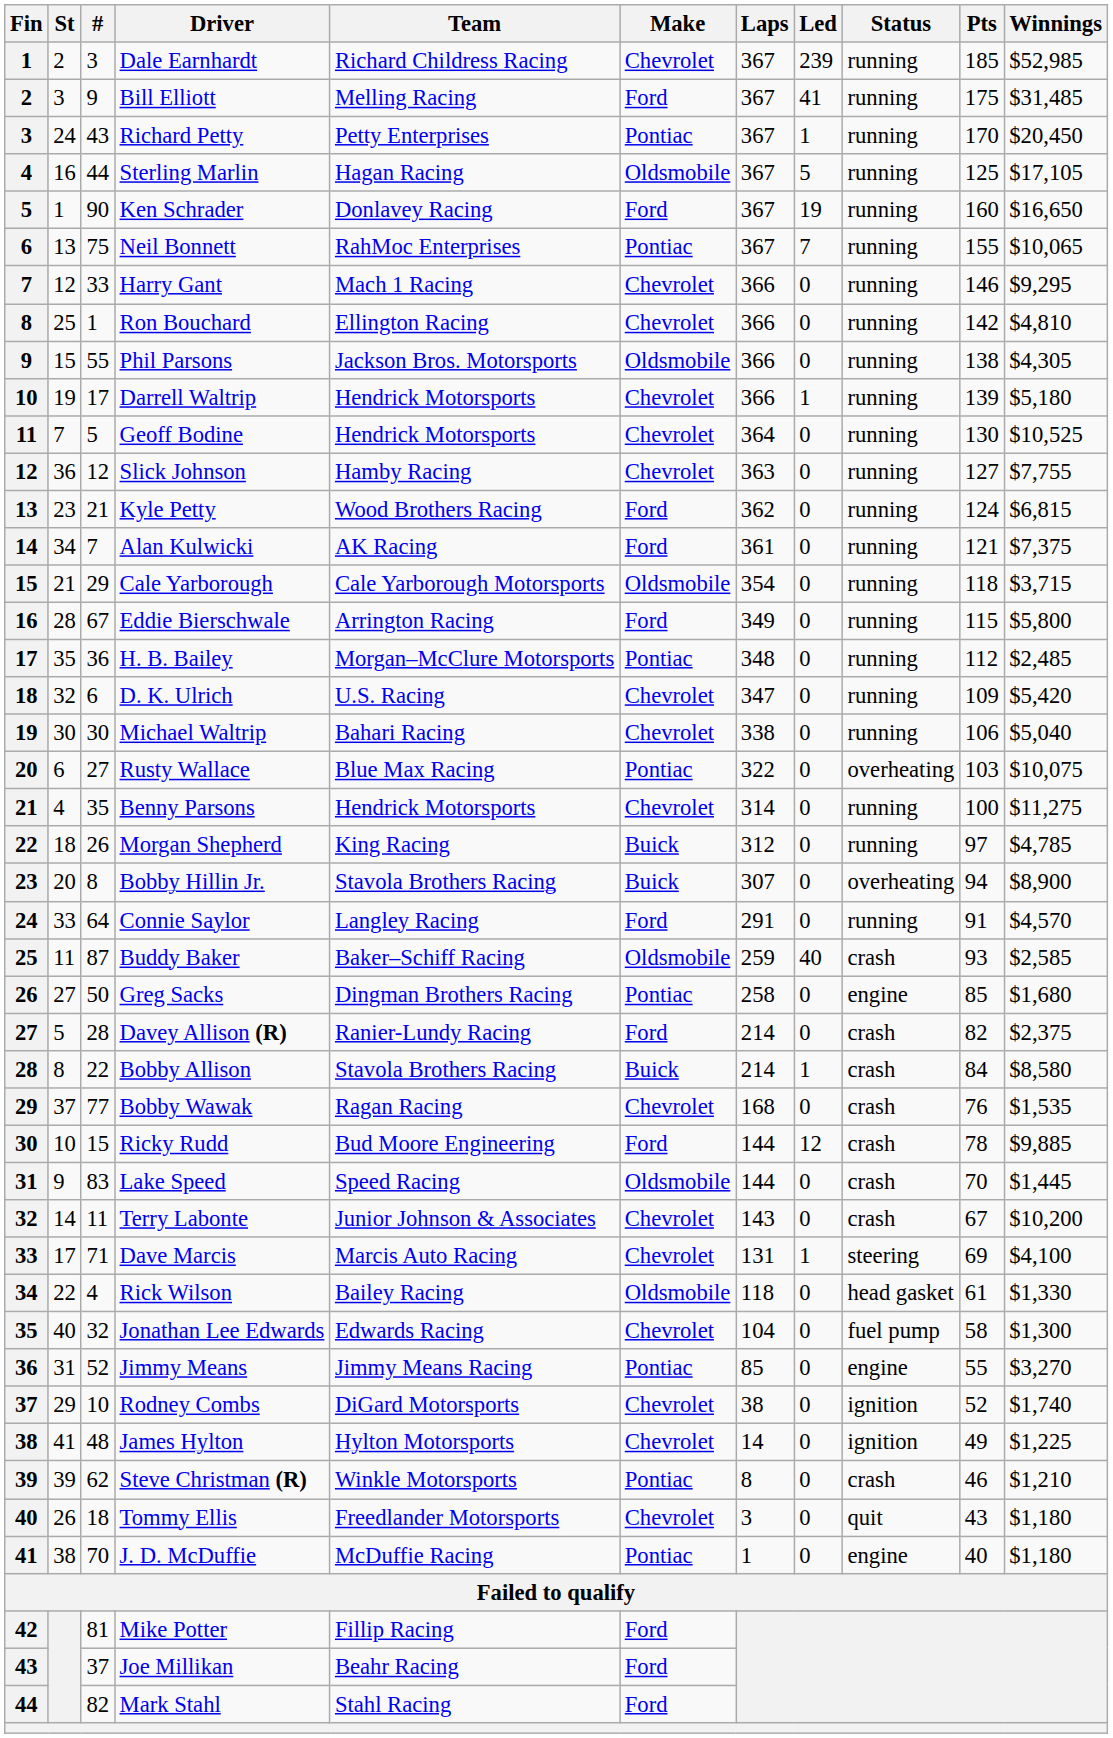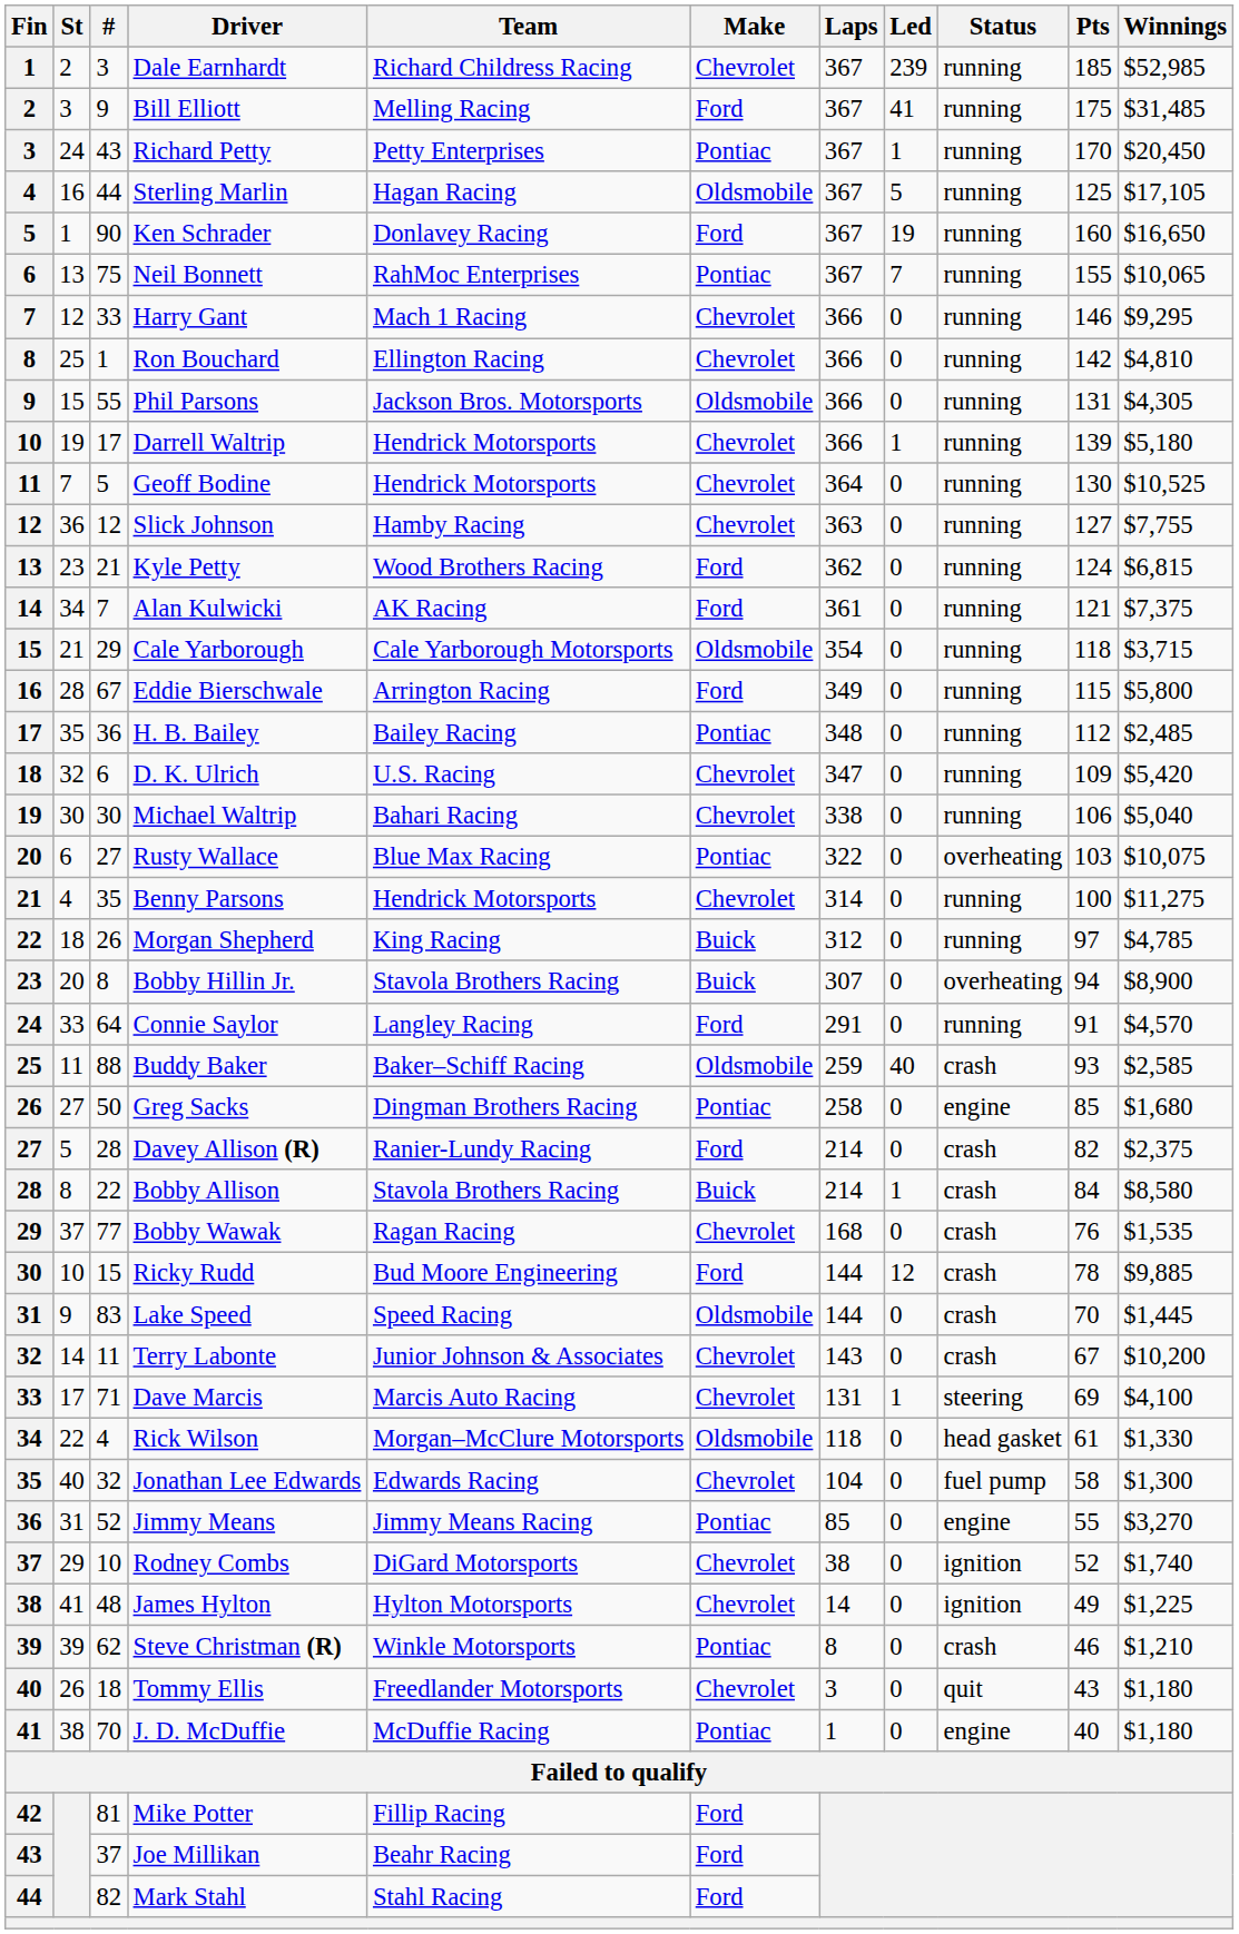 <table class="wikitable" style="font-size:95%">
 <tr>
 <th>Fin</th>
 <th>St</th>
 <th>#</th>
 <th>Driver</th>
 <th>Team</th>
 <th>Make</th>
 <th>Laps</th>
 <th>Led</th>
 <th>Status</th>
 <th>Pts</th>
 <th>Winnings</th>
 </tr>
 <tr>
 <th>1</th>
 <td>2</td>
 <td>3</td>
 <td><a href='#'>Dale Earnhardt</a></td>
 <td><a href='#'>Richard Childress Racing</a></td>
 <td><a href='#'>Chevrolet</a></td>
 <td>367</td>
 <td>239</td>
 <td>running</td>
 <td>185</td>
 <td>$52,985</td>
 </tr>
 <tr>
 <th>2</th>
 <td>3</td>
 <td>9</td>
 <td><a href='#'>Bill Elliott</a></td>
 <td><a href='#'>Melling Racing</a></td>
 <td><a href='#'>Ford</a></td>
 <td>367</td>
 <td>41</td>
 <td>running</td>
 <td>175</td>
 <td>$31,485</td>
 </tr>
 <tr>
 <th>3</th>
 <td>24</td>
 <td>43</td>
 <td><a href='#'>Richard Petty</a></td>
 <td><a href='#'>Petty Enterprises</a></td>
 <td><a href='#'>Pontiac</a></td>
 <td>367</td>
 <td>1</td>
 <td>running</td>
 <td>170</td>
 <td>$20,450</td>
 </tr>
 <tr>
 <th>4</th>
 <td>16</td>
 <td>44</td>
 <td><a href='#'>Sterling Marlin</a></td>
 <td><a href='#'>Hagan Racing</a></td>
 <td><a href='#'>Oldsmobile</a></td>
 <td>367</td>
 <td>5</td>
 <td>running</td>
 <td>125</td>
 <td>$17,105</td>
 </tr>
 <tr>
 <th>5</th>
 <td>1</td>
 <td>90</td>
 <td><a href='#'>Ken Schrader</a></td>
 <td><a href='#'>Donlavey Racing</a></td>
 <td><a href='#'>Ford</a></td>
 <td>367</td>
 <td>19</td>
 <td>running</td>
 <td>160</td>
 <td>$16,650</td>
 </tr>
 <tr>
 <th>6</th>
 <td>13</td>
 <td>75</td>
 <td><a href='#'>Neil Bonnett</a></td>
 <td><a href='#'>RahMoc Enterprises</a></td>
 <td><a href='#'>Pontiac</a></td>
 <td>367</td>
 <td>7</td>
 <td>running</td>
 <td>155</td>
 <td>$10,065</td>
 </tr>
 <tr>
 <th>7</th>
 <td>12</td>
 <td>33</td>
 <td><a href='#'>Harry Gant</a></td>
 <td><a href='#'>Mach 1 Racing</a></td>
 <td><a href='#'>Chevrolet</a></td>
 <td>366</td>
 <td>0</td>
 <td>running</td>
 <td>146</td>
 <td>$9,295</td>
 </tr>
 <tr>
 <th>8</th>
 <td>25</td>
 <td>1</td>
 <td><a href='#'>Ron Bouchard</a></td>
 <td><a href='#'>Ellington Racing</a></td>
 <td><a href='#'>Chevrolet</a></td>
 <td>366</td>
 <td>0</td>
 <td>running</td>
 <td>142</td>
 <td>$4,810</td>
 </tr>
 <tr>
 <th>9</th>
 <td>15</td>
 <td>55</td>
 <td><a href='#'>Phil Parsons</a></td>
 <td><a href='#'>Jackson Bros. Motorsports</a></td>
 <td><a href='#'>Oldsmobile</a></td>
 <td>366</td>
 <td>0</td>
 <td>running</td>
-<td>138</td>
+<td>131</td>
 <td>$4,305</td>
 </tr>
 <tr>
 <th>10</th>
 <td>19</td>
 <td>17</td>
 <td><a href='#'>Darrell Waltrip</a></td>
 <td><a href='#'>Hendrick Motorsports</a></td>
 <td><a href='#'>Chevrolet</a></td>
 <td>366</td>
 <td>1</td>
 <td>running</td>
 <td>139</td>
 <td>$5,180</td>
 </tr>
 <tr>
 <th>11</th>
 <td>7</td>
 <td>5</td>
 <td><a href='#'>Geoff Bodine</a></td>
 <td><a href='#'>Hendrick Motorsports</a></td>
 <td><a href='#'>Chevrolet</a></td>
 <td>364</td>
 <td>0</td>
 <td>running</td>
 <td>130</td>
 <td>$10,525</td>
 </tr>
 <tr>
 <th>12</th>
 <td>36</td>
 <td>12</td>
 <td><a href='#'>Slick Johnson</a></td>
 <td><a href='#'>Hamby Racing</a></td>
 <td><a href='#'>Chevrolet</a></td>
 <td>363</td>
 <td>0</td>
 <td>running</td>
 <td>127</td>
 <td>$7,755</td>
 </tr>
 <tr>
 <th>13</th>
 <td>23</td>
 <td>21</td>
 <td><a href='#'>Kyle Petty</a></td>
 <td><a href='#'>Wood Brothers Racing</a></td>
 <td><a href='#'>Ford</a></td>
 <td>362</td>
 <td>0</td>
 <td>running</td>
 <td>124</td>
 <td>$6,815</td>
 </tr>
 <tr>
 <th>14</th>
 <td>34</td>
 <td>7</td>
 <td><a href='#'>Alan Kulwicki</a></td>
 <td><a href='#'>AK Racing</a></td>
 <td><a href='#'>Ford</a></td>
 <td>361</td>
 <td>0</td>
 <td>running</td>
 <td>121</td>
 <td>$7,375</td>
 </tr>
 <tr>
 <th>15</th>
 <td>21</td>
 <td>29</td>
 <td><a href='#'>Cale Yarborough</a></td>
 <td><a href='#'>Cale Yarborough Motorsports</a></td>
 <td><a href='#'>Oldsmobile</a></td>
 <td>354</td>
 <td>0</td>
 <td>running</td>
 <td>118</td>
 <td>$3,715</td>
 </tr>
 <tr>
 <th>16</th>
 <td>28</td>
 <td>67</td>
 <td><a href='#'>Eddie Bierschwale</a></td>
 <td><a href='#'>Arrington Racing</a></td>
 <td><a href='#'>Ford</a></td>
 <td>349</td>
 <td>0</td>
 <td>running</td>
 <td>115</td>
 <td>$5,800</td>
 </tr>
 <tr>
 <th>17</th>
 <td>35</td>
 <td>36</td>
 <td><a href='#'>H. B. Bailey</a></td>
-<td><a href='#'>Morgan–McClure Motorsports</a></td>
+<td><a href='#'>Bailey Racing</a></td>
 <td><a href='#'>Pontiac</a></td>
 <td>348</td>
 <td>0</td>
 <td>running</td>
 <td>112</td>
 <td>$2,485</td>
 </tr>
 <tr>
 <th>18</th>
 <td>32</td>
 <td>6</td>
 <td><a href='#'>D. K. Ulrich</a></td>
 <td><a href='#'>U.S. Racing</a></td>
 <td><a href='#'>Chevrolet</a></td>
 <td>347</td>
 <td>0</td>
 <td>running</td>
 <td>109</td>
 <td>$5,420</td>
 </tr>
 <tr>
 <th>19</th>
 <td>30</td>
 <td>30</td>
 <td><a href='#'>Michael Waltrip</a></td>
 <td><a href='#'>Bahari Racing</a></td>
 <td><a href='#'>Chevrolet</a></td>
 <td>338</td>
 <td>0</td>
 <td>running</td>
 <td>106</td>
 <td>$5,040</td>
 </tr>
 <tr>
 <th>20</th>
 <td>6</td>
 <td>27</td>
 <td><a href='#'>Rusty Wallace</a></td>
 <td><a href='#'>Blue Max Racing</a></td>
 <td><a href='#'>Pontiac</a></td>
 <td>322</td>
 <td>0</td>
 <td>overheating</td>
 <td>103</td>
 <td>$10,075</td>
 </tr>
 <tr>
 <th>21</th>
 <td>4</td>
 <td>35</td>
 <td><a href='#'>Benny Parsons</a></td>
 <td><a href='#'>Hendrick Motorsports</a></td>
 <td><a href='#'>Chevrolet</a></td>
 <td>314</td>
 <td>0</td>
 <td>running</td>
 <td>100</td>
 <td>$11,275</td>
 </tr>
 <tr>
 <th>22</th>
 <td>18</td>
 <td>26</td>
 <td><a href='#'>Morgan Shepherd</a></td>
 <td><a href='#'>King Racing</a></td>
 <td><a href='#'>Buick</a></td>
 <td>312</td>
 <td>0</td>
 <td>running</td>
 <td>97</td>
 <td>$4,785</td>
 </tr>
 <tr>
 <th>23</th>
 <td>20</td>
 <td>8</td>
 <td><a href='#'>Bobby Hillin Jr.</a></td>
 <td><a href='#'>Stavola Brothers Racing</a></td>
 <td><a href='#'>Buick</a></td>
 <td>307</td>
 <td>0</td>
 <td>overheating</td>
 <td>94</td>
 <td>$8,900</td>
 </tr>
 <tr>
 <th>24</th>
 <td>33</td>
 <td>64</td>
 <td><a href='#'>Connie Saylor</a></td>
 <td><a href='#'>Langley Racing</a></td>
 <td><a href='#'>Ford</a></td>
 <td>291</td>
 <td>0</td>
 <td>running</td>
 <td>91</td>
 <td>$4,570</td>
 </tr>
 <tr>
 <th>25</th>
 <td>11</td>
-<td>87</td>
+<td>88</td>
 <td><a href='#'>Buddy Baker</a></td>
 <td><a href='#'>Baker–Schiff Racing</a></td>
 <td><a href='#'>Oldsmobile</a></td>
 <td>259</td>
 <td>40</td>
 <td>crash</td>
 <td>93</td>
 <td>$2,585</td>
 </tr>
 <tr>
 <th>26</th>
 <td>27</td>
 <td>50</td>
 <td><a href='#'>Greg Sacks</a></td>
 <td><a href='#'>Dingman Brothers Racing</a></td>
 <td><a href='#'>Pontiac</a></td>
 <td>258</td>
 <td>0</td>
 <td>engine</td>
 <td>85</td>
 <td>$1,680</td>
 </tr>
 <tr>
 <th>27</th>
 <td>5</td>
 <td>28</td>
 <td><a href='#'>Davey Allison</a> <strong>(R)</strong></td>
 <td><a href='#'>Ranier-Lundy Racing</a></td>
 <td><a href='#'>Ford</a></td>
 <td>214</td>
 <td>0</td>
 <td>crash</td>
 <td>82</td>
 <td>$2,375</td>
 </tr>
 <tr>
 <th>28</th>
 <td>8</td>
 <td>22</td>
 <td><a href='#'>Bobby Allison</a></td>
 <td><a href='#'>Stavola Brothers Racing</a></td>
 <td><a href='#'>Buick</a></td>
 <td>214</td>
 <td>1</td>
 <td>crash</td>
 <td>84</td>
 <td>$8,580</td>
 </tr>
 <tr>
 <th>29</th>
 <td>37</td>
 <td>77</td>
 <td><a href='#'>Bobby Wawak</a></td>
 <td><a href='#'>Ragan Racing</a></td>
 <td><a href='#'>Chevrolet</a></td>
 <td>168</td>
 <td>0</td>
 <td>crash</td>
 <td>76</td>
 <td>$1,535</td>
 </tr>
 <tr>
 <th>30</th>
 <td>10</td>
 <td>15</td>
 <td><a href='#'>Ricky Rudd</a></td>
 <td><a href='#'>Bud Moore Engineering</a></td>
 <td><a href='#'>Ford</a></td>
 <td>144</td>
 <td>12</td>
 <td>crash</td>
 <td>78</td>
 <td>$9,885</td>
 </tr>
 <tr>
 <th>31</th>
 <td>9</td>
 <td>83</td>
 <td><a href='#'>Lake Speed</a></td>
 <td><a href='#'>Speed Racing</a></td>
 <td><a href='#'>Oldsmobile</a></td>
 <td>144</td>
 <td>0</td>
 <td>crash</td>
 <td>70</td>
 <td>$1,445</td>
 </tr>
 <tr>
 <th>32</th>
 <td>14</td>
 <td>11</td>
 <td><a href='#'>Terry Labonte</a></td>
 <td><a href='#'>Junior Johnson & Associates</a></td>
 <td><a href='#'>Chevrolet</a></td>
 <td>143</td>
 <td>0</td>
 <td>crash</td>
 <td>67</td>
 <td>$10,200</td>
 </tr>
 <tr>
 <th>33</th>
 <td>17</td>
 <td>71</td>
 <td><a href='#'>Dave Marcis</a></td>
 <td><a href='#'>Marcis Auto Racing</a></td>
 <td><a href='#'>Chevrolet</a></td>
 <td>131</td>
 <td>1</td>
 <td>steering</td>
 <td>69</td>
 <td>$4,100</td>
 </tr>
 <tr>
 <th>34</th>
 <td>22</td>
 <td>4</td>
 <td><a href='#'>Rick Wilson</a></td>
-<td><a href='#'>Bailey Racing</a></td>
+<td><a href='#'>Morgan–McClure Motorsports</a></td>
 <td><a href='#'>Oldsmobile</a></td>
 <td>118</td>
 <td>0</td>
 <td>head gasket</td>
 <td>61</td>
 <td>$1,330</td>
 </tr>
 <tr>
 <th>35</th>
 <td>40</td>
 <td>32</td>
 <td><a href='#'>Jonathan Lee Edwards</a></td>
 <td><a href='#'>Edwards Racing</a></td>
 <td><a href='#'>Chevrolet</a></td>
 <td>104</td>
 <td>0</td>
 <td>fuel pump</td>
 <td>58</td>
 <td>$1,300</td>
 </tr>
 <tr>
 <th>36</th>
 <td>31</td>
 <td>52</td>
 <td><a href='#'>Jimmy Means</a></td>
 <td><a href='#'>Jimmy Means Racing</a></td>
 <td><a href='#'>Pontiac</a></td>
 <td>85</td>
 <td>0</td>
 <td>engine</td>
 <td>55</td>
 <td>$3,270</td>
 </tr>
 <tr>
 <th>37</th>
 <td>29</td>
 <td>10</td>
 <td><a href='#'>Rodney Combs</a></td>
 <td><a href='#'>DiGard Motorsports</a></td>
 <td><a href='#'>Chevrolet</a></td>
 <td>38</td>
 <td>0</td>
 <td>ignition</td>
 <td>52</td>
 <td>$1,740</td>
 </tr>
 <tr>
 <th>38</th>
 <td>41</td>
 <td>48</td>
 <td><a href='#'>James Hylton</a></td>
 <td><a href='#'>Hylton Motorsports</a></td>
 <td><a href='#'>Chevrolet</a></td>
 <td>14</td>
 <td>0</td>
 <td>ignition</td>
 <td>49</td>
 <td>$1,225</td>
 </tr>
 <tr>
 <th>39</th>
 <td>39</td>
 <td>62</td>
 <td><a href='#'>Steve Christman</a> <strong>(R)</strong></td>
 <td><a href='#'>Winkle Motorsports</a></td>
 <td><a href='#'>Pontiac</a></td>
 <td>8</td>
 <td>0</td>
 <td>crash</td>
 <td>46</td>
 <td>$1,210</td>
 </tr>
 <tr>
 <th>40</th>
 <td>26</td>
 <td>18</td>
 <td><a href='#'>Tommy Ellis</a></td>
 <td><a href='#'>Freedlander Motorsports</a></td>
 <td><a href='#'>Chevrolet</a></td>
 <td>3</td>
 <td>0</td>
 <td>quit</td>
 <td>43</td>
 <td>$1,180</td>
 </tr>
 <tr>
 <th>41</th>
 <td>38</td>
 <td>70</td>
 <td><a href='#'>J. D. McDuffie</a></td>
 <td><a href='#'>McDuffie Racing</a></td>
 <td><a href='#'>Pontiac</a></td>
 <td>1</td>
 <td>0</td>
 <td>engine</td>
 <td>40</td>
 <td>$1,180</td>
 </tr>
 <tr>
 <th colspan="11">Failed to qualify</th>
 </tr>
 <tr>
 <th>42</th>
 <th rowspan="3"></th>
 <td>81</td>
 <td><a href='#'>Mike Potter</a></td>
 <td><a href='#'>Fillip Racing</a></td>
 <td><a href='#'>Ford</a></td>
 <th colspan="5" rowspan="3"></th>
 </tr>
 <tr>
 <th>43</th>
 <td>37</td>
 <td><a href='#'>Joe Millikan</a></td>
 <td><a href='#'>Beahr Racing</a></td>
 <td><a href='#'>Ford</a></td>
 </tr>
 <tr>
 <th>44</th>
 <td>82</td>
 <td><a href='#'>Mark Stahl</a></td>
 <td><a href='#'>Stahl Racing</a></td>
 <td><a href='#'>Ford</a></td>
 </tr>
 <tr>
 <th colspan="11"></th>
 </tr>
 </table>
